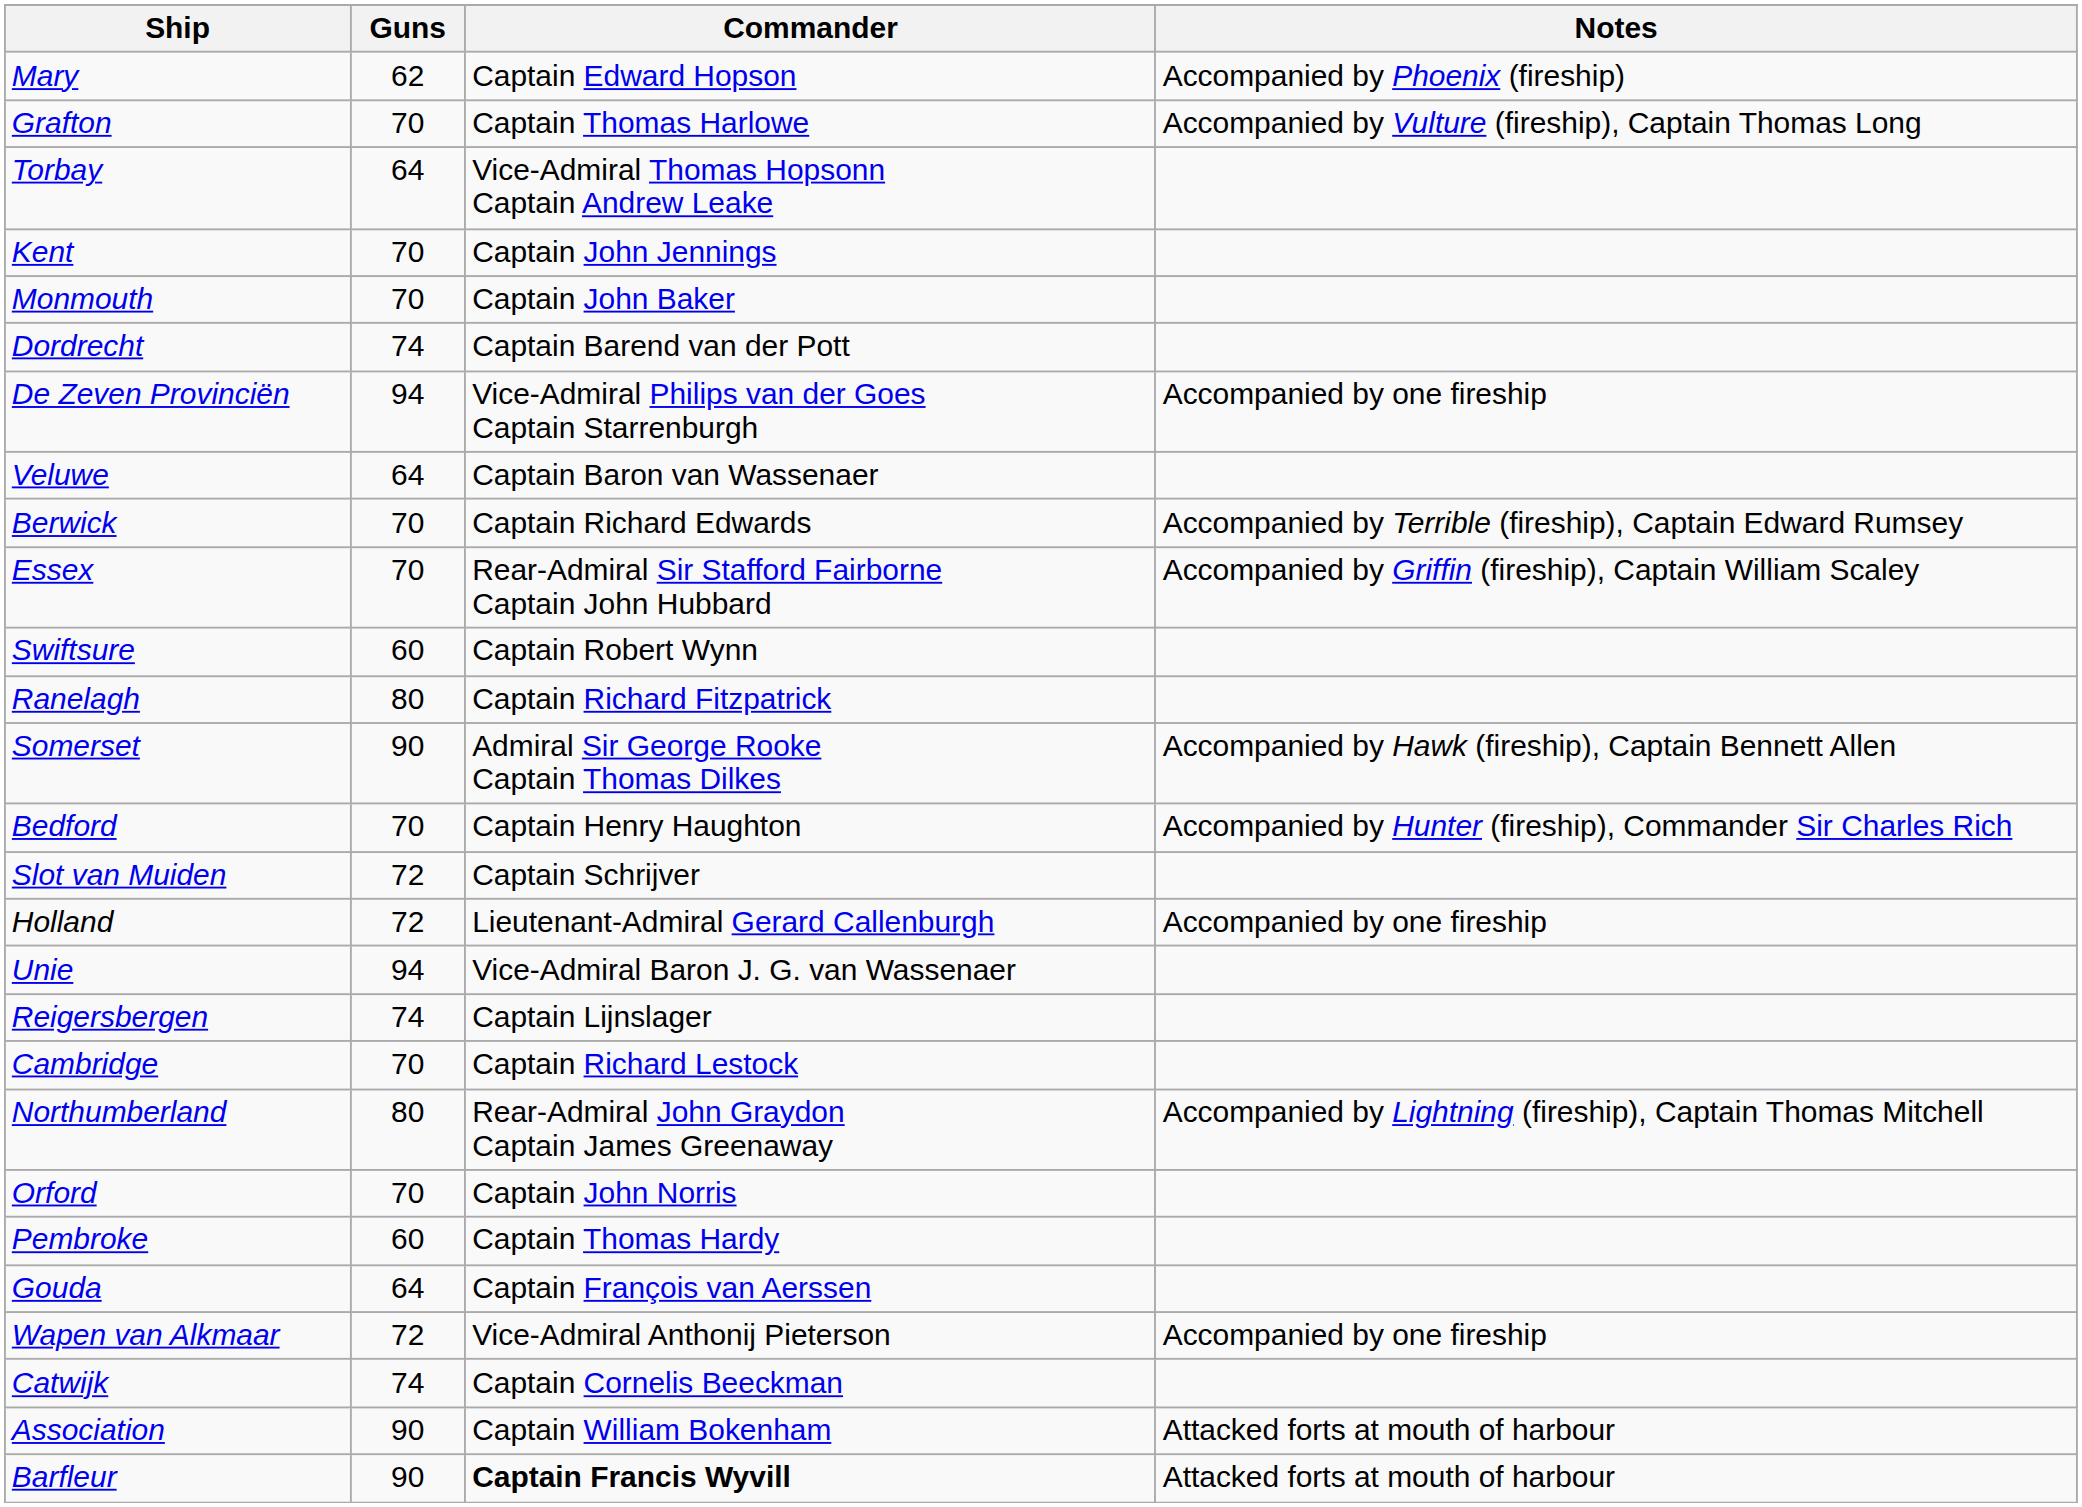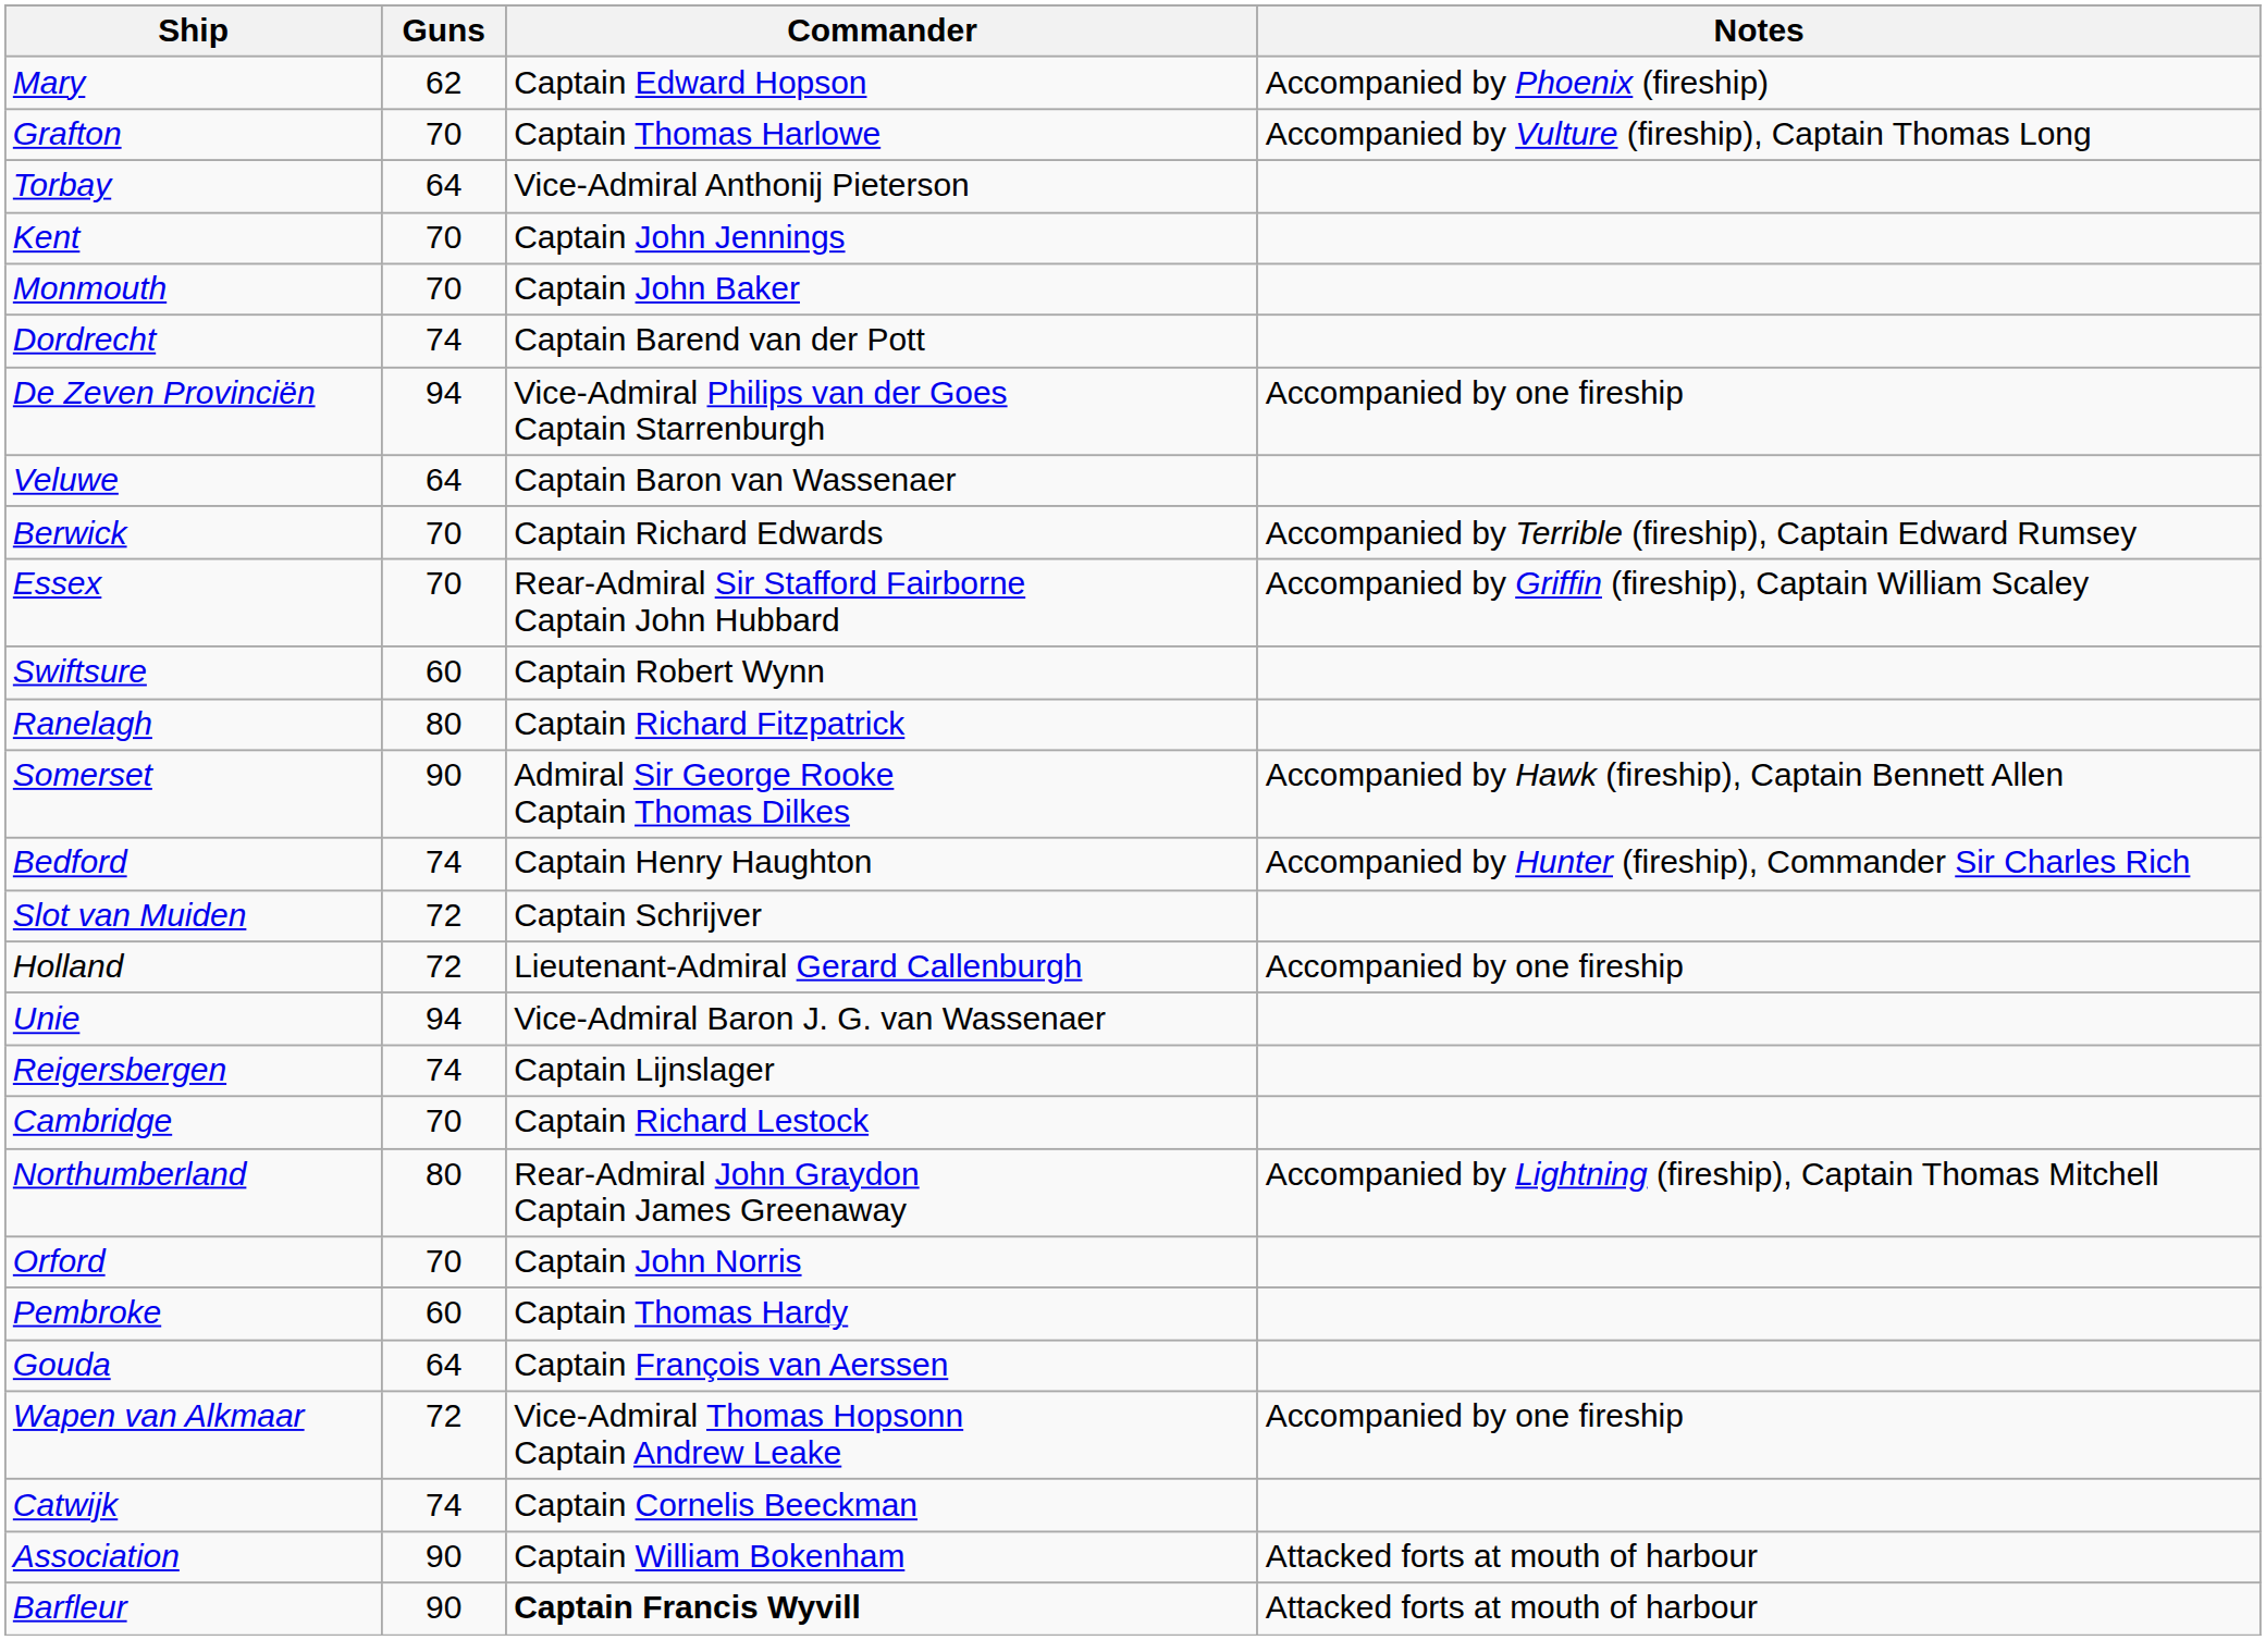 <table class="wikitable" style="width:70%">
 <tr>
 </tr>
 <tr valign="top">
 <th style="width:15%">Ship</th>
 <th style="width:5%">Guns</th>
 <th style="width:30%">Commander</th>
 <th style="width:40%">Notes</th>
 </tr>
 <tr valign="top">
 <td><a href='#'><em>Mary</em></a></td>
 <td style="text-align:center">62</td>
 <td>Captain <a href='#'>Edward Hopson</a></td>
 <td>Accompanied by <a href='#'><em>Phoenix</em></a> (fireship)</td>
 </tr>
 <tr valign="top">
 <td><a href='#'><em>Grafton</em></a></td>
 <td style="text-align:center">70</td>
 <td>Captain <a href='#'>Thomas Harlowe</a></td>
 <td>Accompanied by <a href='#'><em>Vulture</em></a> (fireship), Captain Thomas Long</td>
 </tr>
 <tr valign="top">
 <td><a href='#'><em>Torbay</em></a></td>
 <td style="text-align:center">64</td>
-<td>Vice-Admiral <a href='#'>Thomas Hopsonn</a><br>Captain <a href='#'>Andrew Leake</a></td>
+<td>Vice-Admiral Anthonij Pieterson</td>
 <td></td>
 </tr>
 <tr valign="top">
 <td><a href='#'><em>Kent</em></a></td>
 <td style="text-align:center">70</td>
 <td>Captain <a href='#'>John Jennings</a></td>
 <td></td>
 </tr>
 <tr valign="top">
 <td><a href='#'><em>Monmouth</em></a></td>
 <td style="text-align:center">70</td>
 <td>Captain <a href='#'>John Baker</a></td>
 <td></td>
 </tr>
 <tr valign="top">
 <td><a href='#'><em>Dordrecht</em></a></td>
 <td style="text-align:center">74</td>
 <td>Captain Barend van der Pott</td>
 <td></td>
 </tr>
 <tr valign="top">
 <td><a href='#'><em>De Zeven Provinciën</em></a></td>
 <td style="text-align:center">94</td>
 <td>Vice-Admiral <a href='#'>Philips van der Goes</a><br>Captain Starrenburgh</td>
 <td>Accompanied by one fireship</td>
 </tr>
 <tr valign="top">
 <td><a href='#'><em>Veluwe</em></a></td>
 <td style="text-align:center">64</td>
 <td>Captain Baron van Wassenaer</td>
 <td></td>
 </tr>
 <tr valign="top">
 <td><a href='#'><em>Berwick</em></a></td>
 <td style="text-align:center">70</td>
 <td>Captain Richard Edwards</td>
 <td>Accompanied by <em>Terrible</em> (fireship), Captain Edward Rumsey</td>
 </tr>
 <tr valign="top">
 <td><a href='#'><em>Essex</em></a></td>
 <td style="text-align:center">70</td>
 <td>Rear-Admiral <a href='#'>Sir Stafford Fairborne</a><br>Captain John Hubbard</td>
 <td>Accompanied by <a href='#'><em>Griffin</em></a> (fireship), Captain William Scaley</td>
 </tr>
 <tr valign="top">
 <td><a href='#'><em>Swiftsure</em></a></td>
 <td style="text-align:center">60</td>
 <td>Captain Robert Wynn</td>
 <td></td>
 </tr>
 <tr valign="top">
 <td><a href='#'><em>Ranelagh</em></a></td>
 <td style="text-align:center">80</td>
 <td>Captain <a href='#'>Richard Fitzpatrick</a></td>
 <td></td>
 </tr>
 <tr valign="top">
 <td><a href='#'><em>Somerset</em></a></td>
 <td style="text-align:center">90</td>
 <td>Admiral <a href='#'>Sir George Rooke</a><br>Captain <a href='#'>Thomas Dilkes</a></td>
 <td>Accompanied by <em>Hawk</em> (fireship), Captain Bennett Allen</td>
 </tr>
 <tr valign="top">
 <td><a href='#'><em>Bedford</em></a></td>
-<td style="text-align:center">70</td>
+<td style="text-align:center">74</td>
 <td>Captain Henry Haughton</td>
 <td>Accompanied by <a href='#'><em>Hunter</em></a> (fireship), Commander <a href='#'>Sir Charles Rich</a></td>
 </tr>
 <tr valign="top">
 <td><a href='#'><em>Slot van Muiden</em></a></td>
 <td style="text-align:center">72</td>
 <td>Captain Schrijver</td>
 <td></td>
 </tr>
 <tr valign="top">
 <td><em>Holland</em></td>
 <td style="text-align:center">72</td>
 <td>Lieutenant-Admiral <a href='#'>Gerard Callenburgh</a></td>
 <td>Accompanied by one fireship</td>
 </tr>
 <tr valign="top">
 <td><a href='#'><em>Unie</em></a></td>
 <td style="text-align:center">94</td>
 <td>Vice-Admiral Baron J. G. van Wassenaer</td>
 <td></td>
 </tr>
 <tr valign="top">
 <td><a href='#'><em>Reigersbergen</em></a></td>
 <td style="text-align:center">74</td>
 <td>Captain Lijnslager</td>
 <td></td>
 </tr>
 <tr valign="top">
 <td><a href='#'><em>Cambridge</em></a></td>
 <td style="text-align:center">70</td>
 <td>Captain <a href='#'>Richard Lestock</a></td>
 <td></td>
 </tr>
 <tr valign="top">
 <td><a href='#'><em>Northumberland</em></a></td>
 <td style="text-align:center">80</td>
 <td>Rear-Admiral <a href='#'>John Graydon</a><br>Captain James Greenaway</td>
 <td>Accompanied by <a href='#'><em>Lightning</em></a> (fireship), Captain Thomas Mitchell</td>
 </tr>
 <tr valign="top">
 <td><a href='#'><em>Orford</em></a></td>
 <td style="text-align:center">70</td>
 <td>Captain <a href='#'>John Norris</a></td>
 <td></td>
 </tr>
 <tr valign="top">
 <td><a href='#'><em>Pembroke</em></a></td>
 <td style="text-align:center">60</td>
 <td>Captain <a href='#'>Thomas Hardy</a></td>
 <td></td>
 </tr>
 <tr valign="top">
 <td><a href='#'><em>Gouda</em></a></td>
 <td style="text-align:center">64</td>
 <td>Captain <a href='#'>François van Aerssen</a></td>
 <td></td>
 </tr>
 <tr valign="top">
 <td><em><a href='#'>Wapen van Alkmaar</a></em></td>
 <td style="text-align:center">72</td>
-<td>Vice-Admiral Anthonij Pieterson</td>
+<td>Vice-Admiral <a href='#'>Thomas Hopsonn</a><br>Captain <a href='#'>Andrew Leake</a></td>
 <td>Accompanied by one fireship</td>
 </tr>
 <tr valign="top">
 <td><a href='#'><em>Catwijk</em></a></td>
 <td style="text-align:center">74</td>
 <td>Captain <a href='#'>Cornelis Beeckman</a></td>
 <td></td>
 </tr>
 <tr valign="top">
 <td><a href='#'><em>Association</em></a></td>
 <td style="text-align:center">90</td>
 <td>Captain <a href='#'>William Bokenham</a></td>
 <td>Attacked forts at mouth of harbour</td>
 </tr>
 <tr valign="top">
 <td><a href='#'><em>Barfleur</em></a></td>
 <td style="text-align:center">90</td>
 <td><strong>Captain Francis Wyvill</strong></td>
 <td>Attacked forts at mouth of harbour</td>
 </tr>
 <tr>
 </tr>
 </table>
